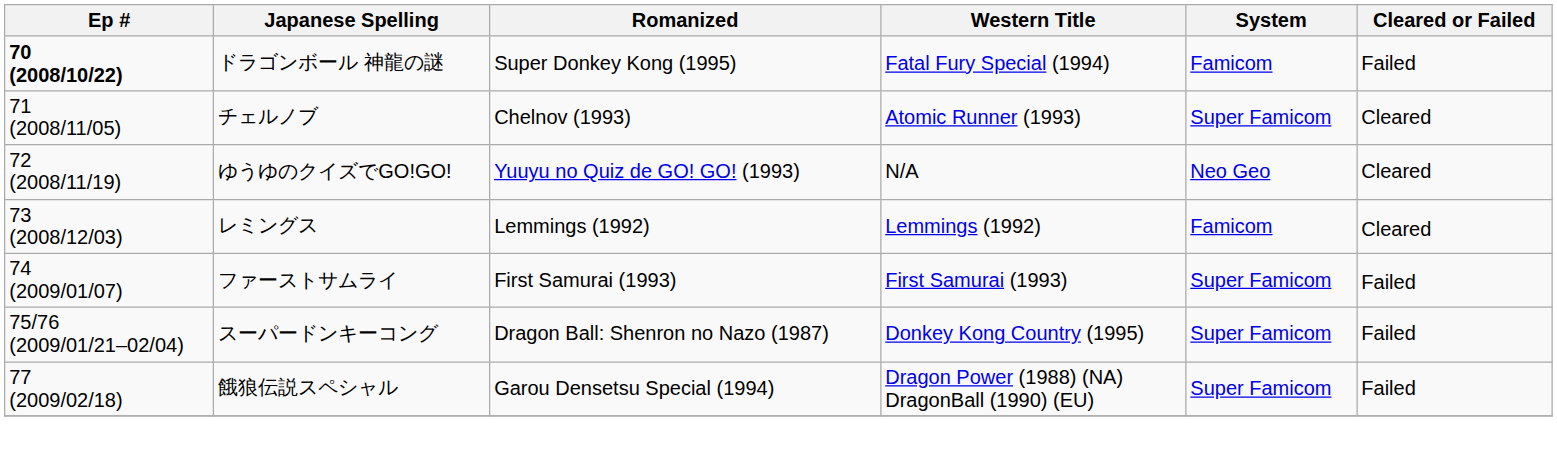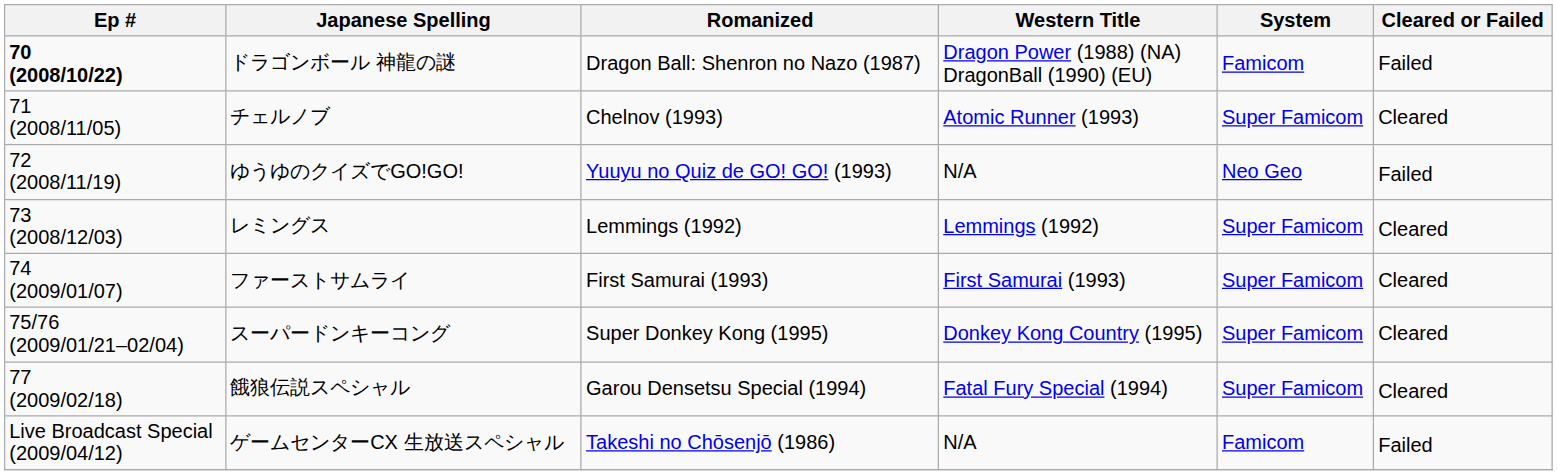 <table class="wikitable" style="width:98%;">
 <tr>
 <th>Ep #</th>
 <th>Japanese Spelling</th>
 <th>Romanized</th>
 <th>Western Title</th>
 <th>System</th>
 <th>Cleared or Failed</th>
 </tr>
 <tr>
 <td><strong>70<br>(2008/10/22)</strong></td>
 <td>ドラゴンボール 神龍の謎</td>
-<td>Super Donkey Kong (1995)</td>
-<td><a href='#'>Fatal Fury Special</a> (1994)</td>
+<td>Dragon Ball: Shenron no Nazo (1987)</td>
+<td><a href='#'>Dragon Power</a> (1988) (NA)<br>DragonBall (1990) (EU)</td>
 <td><a href='#'>Famicom</a></td>
 <td>Failed</td>
 </tr>
 <tr>
 <td>71<br>(2008/11/05)</td>
 <td>チェルノブ</td>
 <td>Chelnov (1993)</td>
 <td><a href='#'>Atomic Runner</a> (1993)</td>
 <td><a href='#'>Super Famicom</a></td>
 <td>Cleared</td>
 </tr>
 <tr>
 <td>72<br>(2008/11/19)</td>
 <td>ゆうゆのクイズでGO!GO!</td>
 <td><a href='#'>Yuuyu no Quiz de GO! GO!</a> (1993)</td>
 <td>N/A</td>
 <td><a href='#'>Neo Geo</a></td>
-<td>Cleared</td>
+<td>Failed<sup></sup></td>
 </tr>
 <tr>
 <td>73<br>(2008/12/03)</td>
 <td>レミングス</td>
 <td>Lemmings (1992)</td>
 <td><a href='#'>Lemmings</a> (1992)</td>
-<td><a href='#'>Famicom</a></td>
+<td><a href='#'>Super Famicom</a></td>
 <td>Cleared<sup></sup></td>
 </tr>
 <tr>
 <td>74<br>(2009/01/07)</td>
 <td>ファーストサムライ</td>
 <td>First Samurai (1993)</td>
 <td><a href='#'>First Samurai</a> (1993)</td>
 <td><a href='#'>Super Famicom</a></td>
-<td>Failed<sup></sup></td>
+<td>Cleared</td>
 </tr>
 <tr>
 <td>75/76<br>(2009/01/21–02/04)</td>
 <td>スーパードンキーコング</td>
-<td>Dragon Ball: Shenron no Nazo (1987)</td>
+<td>Super Donkey Kong (1995)</td>
 <td><a href='#'>Donkey Kong Country</a> (1995)</td>
 <td><a href='#'>Super Famicom</a></td>
-<td>Failed</td>
+<td>Cleared</td>
 </tr>
 <tr>
 <td>77<br>(2009/02/18)</td>
 <td>餓狼伝説スペシャル</td>
 <td>Garou Densetsu Special (1994)</td>
-<td><a href='#'>Dragon Power</a> (1988) (NA)<br>DragonBall (1990) (EU)</td>
+<td><a href='#'>Fatal Fury Special</a> (1994)</td>
 <td><a href='#'>Super Famicom</a></td>
-<td>Failed</td>
+<td>Cleared<sup></sup></td>
+</tr>
+<tr>
+<td>Live Broadcast Special<br>(2009/04/12)</td>
+<td>ゲームセンターCX 生放送スペシャル</td>
+<td><a href='#'>Takeshi no Chōsenjō</a> (1986)</td>
+<td>N/A</td>
+<td><a href='#'>Famicom</a></td>
+<td>Failed<sup></sup></td>
 </tr>
 <tr>
 </tr>
 </table>
